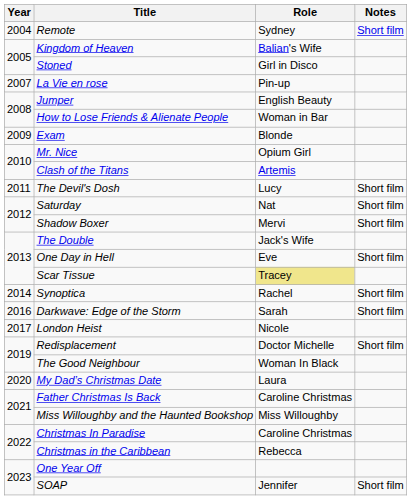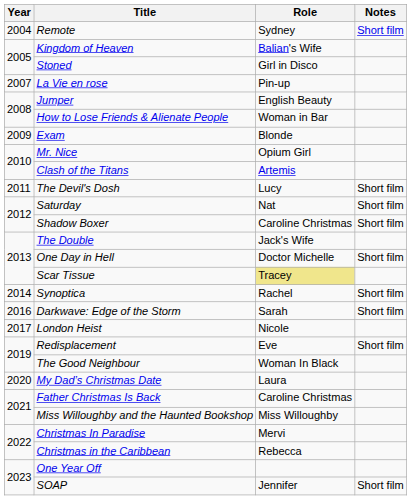 <table class="wikitable sortable">
 <tr>
 <th>Year</th>
 <th>Title</th>
 <th>Role</th>
 <th>Notes</th>
 </tr>
 <tr>
 <td>2004</td>
 <td><em>Remote</em></td>
 <td>Sydney</td>
 <td><a href='#'>Short film</a></td>
 </tr>
 <tr>
 <td rowspan=2>2005</td>
 <td><em><a href='#'>Kingdom of Heaven</a></em></td>
 <td><a href='#'>Balian</a>'s Wife</td>
 <td></td>
 </tr>
 <tr>
 <td><em><a href='#'>Stoned</a></em></td>
 <td>Girl in Disco</td>
 <td></td>
 </tr>
 <tr>
 <td>2007</td>
 <td><em><a href='#'>La Vie en rose</a></em></td>
 <td>Pin-up</td>
 <td></td>
 </tr>
 <tr>
 <td rowspan=2>2008</td>
 <td><em><a href='#'>Jumper</a></em></td>
 <td>English Beauty</td>
 <td></td>
 </tr>
 <tr>
 <td><em><a href='#'>How to Lose Friends & Alienate People</a></em></td>
 <td>Woman in Bar</td>
 <td></td>
 </tr>
 <tr>
 <td>2009</td>
 <td><em><a href='#'>Exam</a></em></td>
 <td>Blonde</td>
 <td></td>
 </tr>
 <tr>
 <td rowspan=2>2010</td>
 <td><em><a href='#'>Mr. Nice</a></em></td>
 <td>Opium Girl</td>
 <td></td>
 </tr>
 <tr>
 <td><em><a href='#'>Clash of the Titans</a></em></td>
 <td><a href='#'>Artemis</a></td>
 <td></td>
 </tr>
 <tr>
 <td>2011</td>
 <td><em>The Devil's Dosh</em></td>
 <td>Lucy</td>
 <td>Short film</td>
 </tr>
 <tr>
 <td rowspan=2>2012</td>
 <td><em>Saturday</em></td>
 <td>Nat</td>
 <td>Short film</td>
 </tr>
 <tr>
 <td><em>Shadow Boxer</em></td>
-<td>Mervi</td>
+<td>Caroline Christmas</td>
 <td>Short film</td>
 </tr>
 <tr>
 <td rowspan=3>2013</td>
 <td><em><a href='#'>The Double</a></em></td>
 <td>Jack's Wife</td>
 <td></td>
 </tr>
 <tr>
 <td><em>One Day in Hell</em></td>
-<td>Eve</td>
+<td>Doctor Michelle</td>
 <td>Short film</td>
 </tr>
 <tr>
 <td><em>Scar Tissue</em></td>
 <td style="background: khaki;">Tracey</td>
 <td></td>
 </tr>
 <tr>
 <td>2014</td>
 <td><em>Synoptica</em></td>
 <td>Rachel</td>
 <td>Short film</td>
 </tr>
 <tr>
 <td>2016</td>
 <td><em>Darkwave: Edge of the Storm</em></td>
 <td>Sarah</td>
 <td>Short film</td>
 </tr>
 <tr>
 <td>2017</td>
 <td><em>London Heist</em></td>
 <td>Nicole</td>
 <td></td>
 </tr>
 <tr>
 <td rowspan=2>2019</td>
 <td><em>Redisplacement</em></td>
-<td>Doctor Michelle</td>
+<td>Eve</td>
 <td>Short film</td>
 </tr>
 <tr>
 <td><em>The Good Neighbour</em></td>
 <td>Woman In Black</td>
 <td></td>
 </tr>
 <tr>
 <td>2020</td>
 <td><em><a href='#'>My Dad’s Christmas Date</a></em></td>
 <td>Laura</td>
 <td></td>
 </tr>
 <tr>
 <td rowspan=2>2021</td>
 <td><em><a href='#'>Father Christmas Is Back</a></em></td>
 <td>Caroline Christmas</td>
 <td></td>
 </tr>
 <tr>
 <td><em>Miss Willoughby and the Haunted Bookshop</em></td>
 <td>Miss Willoughby</td>
 <td></td>
 </tr>
 <tr>
 <td rowspan=2>2022</td>
 <td><em><a href='#'>Christmas In Paradise</a></em></td>
-<td>Caroline Christmas</td>
+<td>Mervi</td>
 <td></td>
 </tr>
 <tr>
 <td><em><a href='#'>Christmas in the Caribbean</a></em></td>
 <td>Rebecca</td>
 <td></td>
 </tr>
 <tr>
 <td rowspan=2>2023</td>
 <td><em><a href='#'>One Year Off</a></em></td>
 <td></td>
 <td></td>
 </tr>
 <tr>
 <td><em>SOAP</em></td>
 <td>Jennifer</td>
 <td>Short film</td>
 </tr>
 </table>
